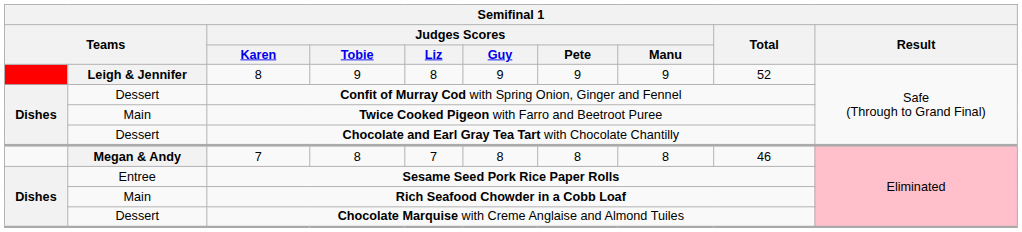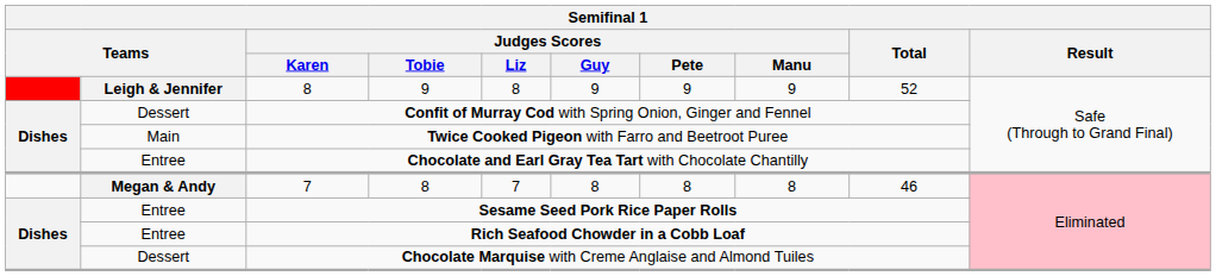 <table class="wikitable plainrowheaders" style="text-align:center; font-size:90%; width:80em;margin-left: auto; margin-right: auto; border: none">
 <tr>
 <th colspan="10" >Semifinal 1</th>
 </tr>
 <tr>
 <th rowspan=2 style="width:20%;" colspan=2>Teams</th>
 <th colspan=6 style="width:50%;">Judges Scores</th>
 <th rowspan=2 style="width:10%;">Total<br></th>
 <th rowspan=2 style="width:20%;">Result</th>
 </tr>
 <tr>
 <th><a href='#'>Karen</a></th>
 <th><a href='#'>Tobie</a></th>
 <th><a href='#'>Liz</a></th>
 <th><a href='#'>Guy</a></th>
 <th>Pete</th>
 <th>Manu</th>
 </tr>
 <tr>
 <td style="background:#FF0000;text-align: center;"><strong><a href='#'></a></strong></td>
 <th>Leigh & Jennifer</th>
 <td>8</td>
 <td>9</td>
 <td>8</td>
 <td>9</td>
 <td>9</td>
 <td>9</td>
 <td>52</td>
 <td rowspan=4>Safe <br> (Through to Grand Final)</td>
 </tr>
 <tr>
 <th rowspan=3>Dishes</th>
 <td>Dessert</td>
 <td colspan="7"><strong>Confit of Murray Cod</strong> with Spring Onion, Ginger and Fennel</td>
 </tr>
 <tr>
 <td>Main</td>
 <td colspan="7"><strong>Twice Cooked Pigeon</strong> with Farro and Beetroot Puree</td>
 </tr>
 <tr>
-<td>Dessert</td>
+<td>Entree</td>
 <td colspan="7"><strong>Chocolate and Earl Gray Tea Tart</strong> with Chocolate Chantilly</td>
 </tr>
 <tr style="border-top:3px solid #aaa;">
 <td></td>
 <th>Megan & Andy</th>
 <td>7</td>
 <td>8</td>
 <td>7</td>
 <td>8</td>
 <td>8</td>
 <td>8</td>
 <td>46</td>
 <td rowspan=4 bgcolor=pink>Eliminated</td>
 </tr>
 <tr>
 <th rowspan=3>Dishes</th>
 <td>Entree</td>
 <td colspan="7"><strong>Sesame Seed Pork Rice Paper Rolls</strong></td>
 </tr>
 <tr>
-<td>Main</td>
+<td>Entree</td>
 <td colspan="7"><strong>Rich Seafood Chowder in a Cobb Loaf</strong></td>
 </tr>
 <tr>
 <td>Dessert</td>
 <td colspan="7"><strong>Chocolate Marquise</strong> with Creme Anglaise and Almond Tuiles</td>
 </tr>
 <tr style="border-top:3px solid #aaa;">
 </tr>
 </table>
